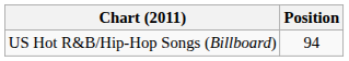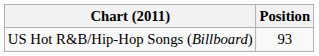 <table class="wikitable">
 <tr>
 <th>Chart (2011)</th>
 <th>Position</th>
 </tr>
 <tr>
 <td>US Hot R&B/Hip-Hop Songs (<em>Billboard</em>)</td>
-<td align="center">94</td>
+<td align="center">93</td>
 </tr>
 </table>
